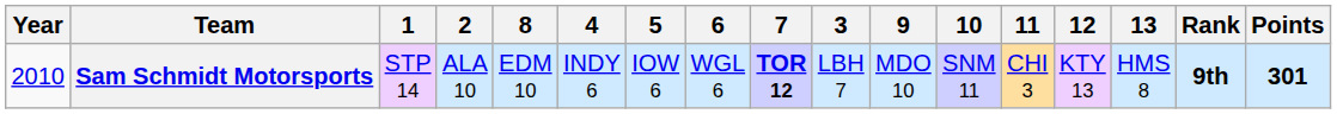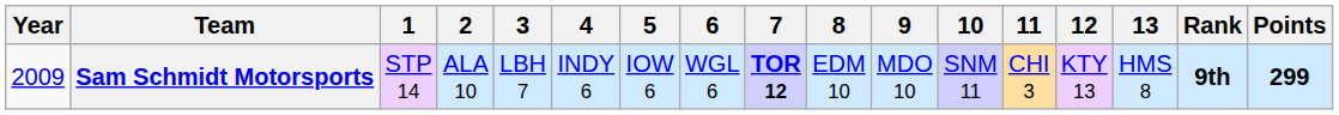 <table class="wikitable" style="text-align:center; font-size:90%">
 <tr>
 <th>Year</th>
 <th>Team</th>
 <th>1</th>
 <th>2</th>
-<th>8</th>
+<th>3</th>
 <th>4</th>
 <th>5</th>
 <th>6</th>
 <th>7</th>
-<th>3</th>
+<th>8</th>
 <th>9</th>
 <th>10</th>
 <th>11</th>
 <th>12</th>
 <th>13</th>
 <th>Rank</th>
 <th>Points</th>
 </tr>
 <tr>
-<td><a href='#'>2010</a></td>
+<td><a href='#'>2009</a></td>
 <th><a href='#'>Sam Schmidt Motorsports</a></th>
 <td style="background:#EFCFFF;"><a href='#'>STP</a><br><small>14</small></td>
 <td style="background:#CFEAFF;"><a href='#'>ALA</a><br><small>10</small></td>
-<td style="background:#CFEAFF;"><a href='#'>EDM</a><br><small>10</small></td>
+<td style="background:#CFEAFF;"><a href='#'>LBH</a><br><small>7</small></td>
 <td style="background:#CFEAFF;"><a href='#'>INDY</a><br><small>6</small></td>
 <td style="background:#CFEAFF;"><a href='#'>IOW</a><br><small>6</small></td>
 <td style="background:#CFEAFF;"><a href='#'>WGL</a><br><small>6</small></td>
 <td style="background:#CFCFFF;"><strong><a href='#'>TOR</a><br><small>12</small></strong></td>
-<td style="background:#CFEAFF;"><a href='#'>LBH</a><br><small>7</small></td>
+<td style="background:#CFEAFF;"><a href='#'>EDM</a><br><small>10</small></td>
 <td style="background:#CFEAFF;"><a href='#'>MDO</a><br><small>10</small></td>
 <td style="background:#CFCFFF;"><a href='#'>SNM</a><br><small>11</small></td>
 <td style="background:#FFDF9F;"><a href='#'>CHI</a><br><small>3</small></td>
 <td style="background:#EFCFFF;"><a href='#'>KTY</a><br><small>13</small></td>
 <td style="background:#CFEAFF;"><a href='#'>HMS</a><br><small>8</small></td>
 <td style="background:#CFEAFF;"><strong>9th</strong></td>
-<td style="background:#CFEAFF;"><strong>301</strong></td>
+<td style="background:#CFEAFF;"><strong>299</strong></td>
 </tr>
 </table>
